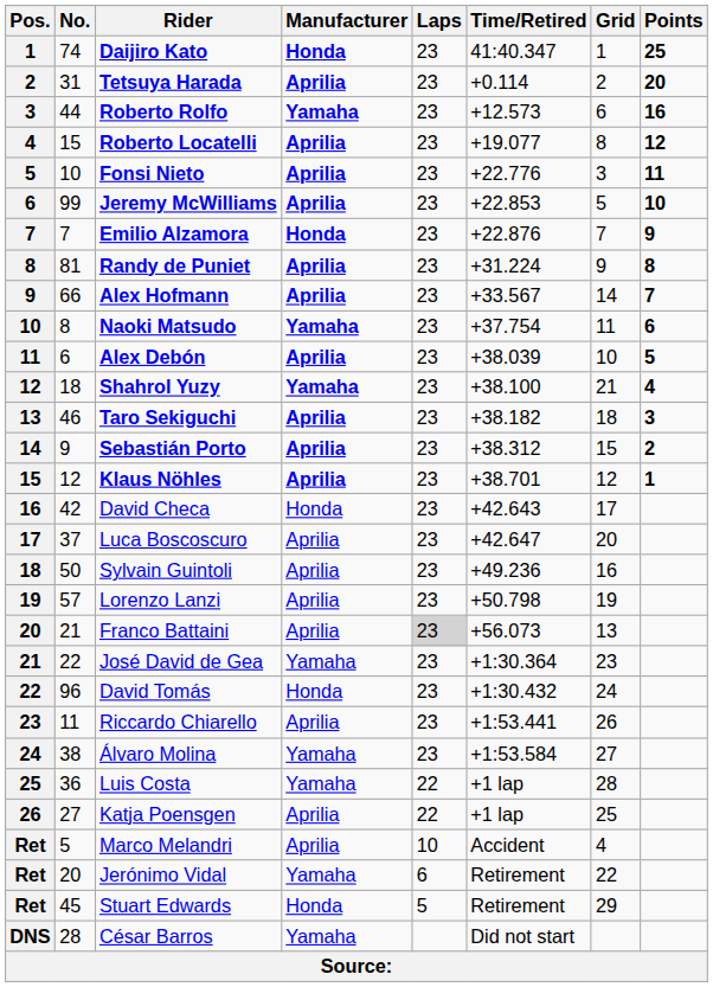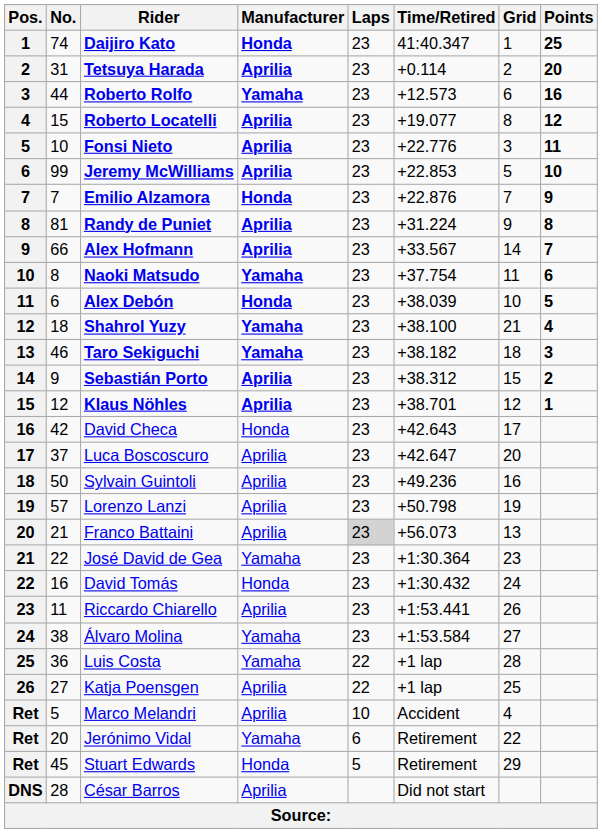 <table class="wikitable" style="font-size: 95%;">
 <tr>
 <th>Pos.</th>
 <th>No.</th>
 <th>Rider</th>
 <th>Manufacturer</th>
 <th>Laps</th>
 <th>Time/Retired</th>
 <th>Grid</th>
 <th>Points</th>
 </tr>
 <tr>
 <th>1</th>
 <td>74</td>
 <td> <strong><a href='#'>Daijiro Kato</a></strong></td>
 <td><strong><a href='#'>Honda</a></strong></td>
 <td>23</td>
 <td>41:40.347</td>
 <td>1</td>
 <td><strong>25</strong></td>
 </tr>
 <tr>
 <th>2</th>
 <td>31</td>
 <td> <strong><a href='#'>Tetsuya Harada</a></strong></td>
 <td><strong><a href='#'>Aprilia</a></strong></td>
 <td>23</td>
 <td>+0.114</td>
 <td>2</td>
 <td><strong>20</strong></td>
 </tr>
 <tr>
 <th>3</th>
 <td>44</td>
 <td> <strong><a href='#'>Roberto Rolfo</a></strong></td>
 <td><strong><a href='#'>Yamaha</a></strong></td>
 <td>23</td>
 <td>+12.573</td>
 <td>6</td>
 <td><strong>16</strong></td>
 </tr>
 <tr>
 <th>4</th>
 <td>15</td>
 <td> <strong><a href='#'>Roberto Locatelli</a></strong></td>
 <td><strong><a href='#'>Aprilia</a></strong></td>
 <td>23</td>
 <td>+19.077</td>
 <td>8</td>
 <td><strong>12</strong></td>
 </tr>
 <tr>
 <th>5</th>
 <td>10</td>
 <td> <strong><a href='#'>Fonsi Nieto</a></strong></td>
 <td><strong><a href='#'>Aprilia</a></strong></td>
 <td>23</td>
 <td>+22.776</td>
 <td>3</td>
 <td><strong>11</strong></td>
 </tr>
 <tr>
 <th>6</th>
 <td>99</td>
 <td> <strong><a href='#'>Jeremy McWilliams</a></strong></td>
 <td><strong><a href='#'>Aprilia</a></strong></td>
 <td>23</td>
 <td>+22.853</td>
 <td>5</td>
 <td><strong>10</strong></td>
 </tr>
 <tr>
 <th>7</th>
 <td>7</td>
 <td> <strong><a href='#'>Emilio Alzamora</a></strong></td>
 <td><strong><a href='#'>Honda</a></strong></td>
 <td>23</td>
 <td>+22.876</td>
 <td>7</td>
 <td><strong>9</strong></td>
 </tr>
 <tr>
 <th>8</th>
 <td>81</td>
 <td> <strong><a href='#'>Randy de Puniet</a></strong></td>
 <td><strong><a href='#'>Aprilia</a></strong></td>
 <td>23</td>
 <td>+31.224</td>
 <td>9</td>
 <td><strong>8</strong></td>
 </tr>
 <tr>
 <th>9</th>
 <td>66</td>
 <td> <strong><a href='#'>Alex Hofmann</a></strong></td>
 <td><strong><a href='#'>Aprilia</a></strong></td>
 <td>23</td>
 <td>+33.567</td>
 <td>14</td>
 <td><strong>7</strong></td>
 </tr>
 <tr>
 <th>10</th>
 <td>8</td>
 <td> <strong><a href='#'>Naoki Matsudo</a></strong></td>
 <td><strong><a href='#'>Yamaha</a></strong></td>
 <td>23</td>
 <td>+37.754</td>
 <td>11</td>
 <td><strong>6</strong></td>
 </tr>
 <tr>
 <th>11</th>
 <td>6</td>
 <td> <strong><a href='#'>Alex Debón</a></strong></td>
-<td><strong><a href='#'>Aprilia</a></strong></td>
+<td><strong><a href='#'>Honda</a></strong></td>
 <td>23</td>
 <td>+38.039</td>
 <td>10</td>
 <td><strong>5</strong></td>
 </tr>
 <tr>
 <th>12</th>
 <td>18</td>
 <td> <strong><a href='#'>Shahrol Yuzy</a></strong></td>
 <td><strong><a href='#'>Yamaha</a></strong></td>
 <td>23</td>
 <td>+38.100</td>
 <td>21</td>
 <td><strong>4</strong></td>
 </tr>
 <tr>
 <th>13</th>
 <td>46</td>
 <td> <strong><a href='#'>Taro Sekiguchi</a></strong></td>
-<td><strong><a href='#'>Aprilia</a></strong></td>
+<td><strong><a href='#'>Yamaha</a></strong></td>
 <td>23</td>
 <td>+38.182</td>
 <td>18</td>
 <td><strong>3</strong></td>
 </tr>
 <tr>
 <th>14</th>
 <td>9</td>
 <td> <strong><a href='#'>Sebastián Porto</a></strong></td>
 <td><strong><a href='#'>Aprilia</a></strong></td>
 <td>23</td>
 <td>+38.312</td>
 <td>15</td>
 <td><strong>2</strong></td>
 </tr>
 <tr>
 <th>15</th>
 <td>12</td>
 <td> <strong><a href='#'>Klaus Nöhles</a></strong></td>
 <td><strong><a href='#'>Aprilia</a></strong></td>
 <td>23</td>
 <td>+38.701</td>
 <td>12</td>
 <td><strong>1</strong></td>
 </tr>
 <tr>
 <th>16</th>
 <td>42</td>
 <td> <a href='#'>David Checa</a></td>
 <td><a href='#'>Honda</a></td>
 <td>23</td>
 <td>+42.643</td>
 <td>17</td>
 <td></td>
 </tr>
 <tr>
 <th>17</th>
 <td>37</td>
 <td> <a href='#'>Luca Boscoscuro</a></td>
 <td><a href='#'>Aprilia</a></td>
 <td>23</td>
 <td>+42.647</td>
 <td>20</td>
 <td></td>
 </tr>
 <tr>
 <th>18</th>
 <td>50</td>
 <td> <a href='#'>Sylvain Guintoli</a></td>
 <td><a href='#'>Aprilia</a></td>
 <td>23</td>
 <td>+49.236</td>
 <td>16</td>
 <td></td>
 </tr>
 <tr>
 <th>19</th>
 <td>57</td>
 <td> <a href='#'>Lorenzo Lanzi</a></td>
 <td><a href='#'>Aprilia</a></td>
 <td>23</td>
 <td>+50.798</td>
 <td>19</td>
 <td></td>
 </tr>
 <tr>
 <th>20</th>
 <td>21</td>
 <td> <a href='#'>Franco Battaini</a></td>
 <td><a href='#'>Aprilia</a></td>
 <td style="background: lightgrey;">23</td>
 <td>+56.073</td>
 <td>13</td>
 <td></td>
 </tr>
 <tr>
 <th>21</th>
 <td>22</td>
 <td> <a href='#'>José David de Gea</a></td>
 <td><a href='#'>Yamaha</a></td>
 <td>23</td>
 <td>+1:30.364</td>
 <td>23</td>
 <td></td>
 </tr>
 <tr>
 <th>22</th>
-<td>96</td>
+<td>16</td>
 <td> <a href='#'>David Tomás</a></td>
 <td><a href='#'>Honda</a></td>
 <td>23</td>
 <td>+1:30.432</td>
 <td>24</td>
 <td></td>
 </tr>
 <tr>
 <th>23</th>
 <td>11</td>
 <td> <a href='#'>Riccardo Chiarello</a></td>
 <td><a href='#'>Aprilia</a></td>
 <td>23</td>
 <td>+1:53.441</td>
 <td>26</td>
 <td></td>
 </tr>
 <tr>
 <th>24</th>
 <td>38</td>
 <td> <a href='#'>Álvaro Molina</a></td>
 <td><a href='#'>Yamaha</a></td>
 <td>23</td>
 <td>+1:53.584</td>
 <td>27</td>
 <td></td>
 </tr>
 <tr>
 <th>25</th>
 <td>36</td>
 <td> <a href='#'>Luis Costa</a></td>
 <td><a href='#'>Yamaha</a></td>
 <td>22</td>
 <td>+1 lap</td>
 <td>28</td>
 <td></td>
 </tr>
 <tr>
 <th>26</th>
 <td>27</td>
 <td> <a href='#'>Katja Poensgen</a></td>
 <td><a href='#'>Aprilia</a></td>
 <td>22</td>
 <td>+1 lap</td>
 <td>25</td>
 <td></td>
 </tr>
 <tr>
 <th>Ret</th>
 <td>5</td>
 <td> <a href='#'>Marco Melandri</a></td>
 <td><a href='#'>Aprilia</a></td>
 <td>10</td>
 <td>Accident</td>
 <td>4</td>
 <td></td>
 </tr>
 <tr>
 <th>Ret</th>
 <td>20</td>
 <td> <a href='#'>Jerónimo Vidal</a></td>
 <td><a href='#'>Yamaha</a></td>
 <td>6</td>
 <td>Retirement</td>
 <td>22</td>
 <td></td>
 </tr>
 <tr>
 <th>Ret</th>
 <td>45</td>
 <td> <a href='#'>Stuart Edwards</a></td>
 <td><a href='#'>Honda</a></td>
 <td>5</td>
 <td>Retirement</td>
 <td>29</td>
 <td></td>
 </tr>
 <tr>
 <th>DNS</th>
 <td>28</td>
 <td> <a href='#'>César Barros</a></td>
-<td><a href='#'>Yamaha</a></td>
+<td><a href='#'>Aprilia</a></td>
 <td></td>
 <td>Did not start</td>
 <td></td>
 <td></td>
 </tr>
 <tr>
 <th colspan=8>Source: </th>
 </tr>
 </table>
